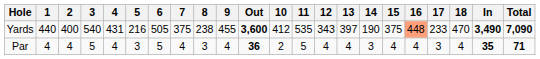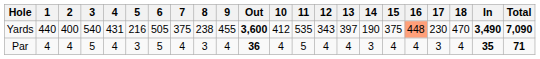 <table class="wikitable" style="text-align:center">
 <tr>
 <th align="left">Hole</th>
 <th>1</th>
 <th>2</th>
 <th>3</th>
 <th>4</th>
 <th>5</th>
 <th>6</th>
 <th>7</th>
 <th>8</th>
 <th>9</th>
 <th>Out</th>
 <th>10</th>
 <th>11</th>
 <th>12</th>
 <th>13</th>
 <th>14</th>
 <th>15</th>
 <th>16</th>
 <th>17</th>
 <th>18</th>
 <th>In</th>
 <th>Total</th>
 </tr>
 <tr>
 <td>Yards</td>
 <td>440</td>
 <td>400</td>
 <td>540</td>
 <td>431</td>
 <td>216</td>
 <td>505</td>
 <td>375</td>
 <td>238</td>
 <td>455</td>
 <td><strong>3,600</strong></td>
 <td>412</td>
 <td>535</td>
 <td>343</td>
 <td>397</td>
 <td>190</td>
 <td>375</td>
 <td style="background: lightsalmon;">448</td>
-<td>233</td>
+<td>230</td>
 <td>470</td>
 <td><strong>3,490</strong></td>
 <td><strong>7,090</strong></td>
 </tr>
 <tr>
 <td>Par</td>
 <td>4</td>
 <td>4</td>
 <td>5</td>
 <td>4</td>
 <td>3</td>
 <td>5</td>
 <td>4</td>
 <td>3</td>
 <td>4</td>
 <td><strong>36</strong></td>
-<td>2</td>
+<td>4</td>
 <td>5</td>
 <td>4</td>
 <td>4</td>
 <td>3</td>
 <td>4</td>
 <td>4</td>
 <td>3</td>
 <td>4</td>
 <td><strong>35</strong></td>
 <td><strong>71</strong></td>
 </tr>
 </table>
